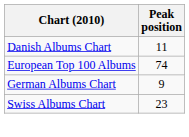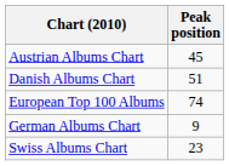 <table class="wikitable sortable">
 <tr>
 <th>Chart (2010)</th>
 <th>Peak<br>position</th>
 </tr>
 <tr>
+<td><a href='#'>Austrian Albums Chart</a></td>
+<td style="text-align:center;">45</td>
+</tr>
+<tr>
 <td><a href='#'>Danish Albums Chart</a></td>
-<td style="text-align:center;">11</td>
+<td style="text-align:center;">51</td>
 </tr>
 <tr>
 <td><a href='#'>European Top 100 Albums</a></td>
 <td style="text-align:center;">74</td>
 </tr>
 <tr>
 <td><a href='#'>German Albums Chart</a></td>
 <td style="text-align:center;">9</td>
 </tr>
 <tr>
 <td><a href='#'>Swiss Albums Chart</a></td>
 <td style="text-align:center;">23</td>
 </tr>
 </table>
